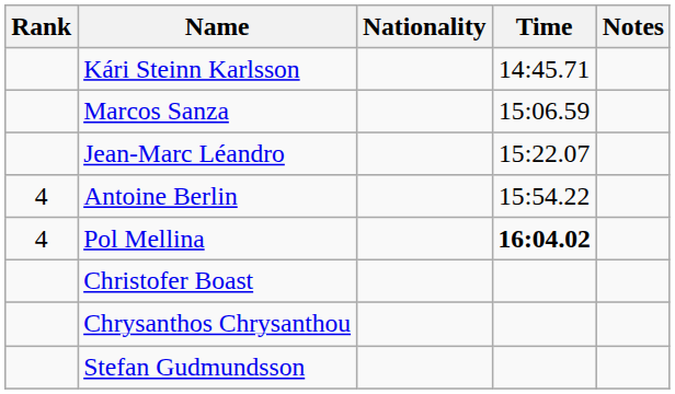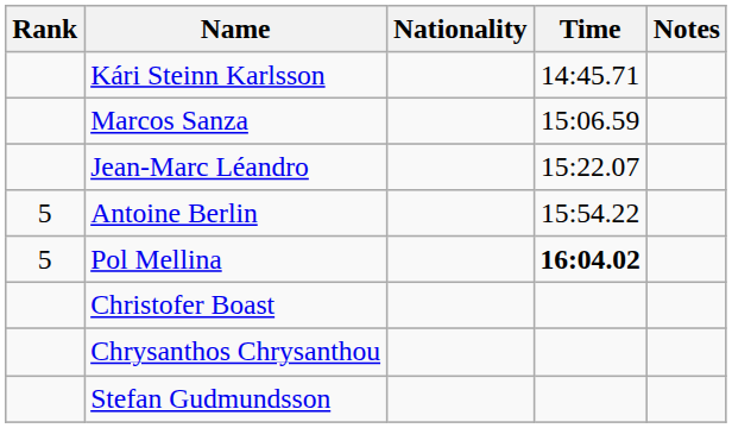 <table class="wikitable sortable" style="text-align:center; font-size:95%">
 <tr>
 <th>Rank</th>
 <th>Name</th>
 <th>Nationality</th>
 <th>Time</th>
 <th>Notes</th>
 </tr>
 <tr>
 <td></td>
 <td align=left><a href='#'>Kári Steinn Karlsson</a></td>
 <td align=left></td>
 <td>14:45.71</td>
 <td></td>
 </tr>
 <tr>
 <td></td>
 <td align=left><a href='#'>Marcos Sanza</a></td>
 <td align=left></td>
 <td>15:06.59</td>
 <td></td>
 </tr>
 <tr>
 <td></td>
 <td align=left><a href='#'>Jean-Marc Léandro</a></td>
 <td align=left></td>
 <td>15:22.07</td>
 <td></td>
 </tr>
 <tr>
-<td>4</td>
+<td>5</td>
 <td align=left><a href='#'>Antoine Berlin</a></td>
 <td align=left></td>
 <td>15:54.22</td>
 <td></td>
 </tr>
 <tr>
-<td>4</td>
+<td>5</td>
 <td align=left><a href='#'>Pol Mellina</a></td>
 <td align=left></td>
 <td><strong>16:04.02</strong></td>
 <td></td>
 </tr>
 <tr>
 <td></td>
 <td align=left><a href='#'>Christofer Boast</a></td>
 <td align=left></td>
 <td></td>
 <td></td>
 </tr>
 <tr>
 <td></td>
 <td align=left><a href='#'>Chrysanthos Chrysanthou</a></td>
 <td align=left></td>
 <td></td>
 <td></td>
 </tr>
 <tr>
 <td></td>
 <td align=left><a href='#'>Stefan Gudmundsson</a></td>
 <td align=left></td>
 <td></td>
 <td></td>
 </tr>
 </table>
